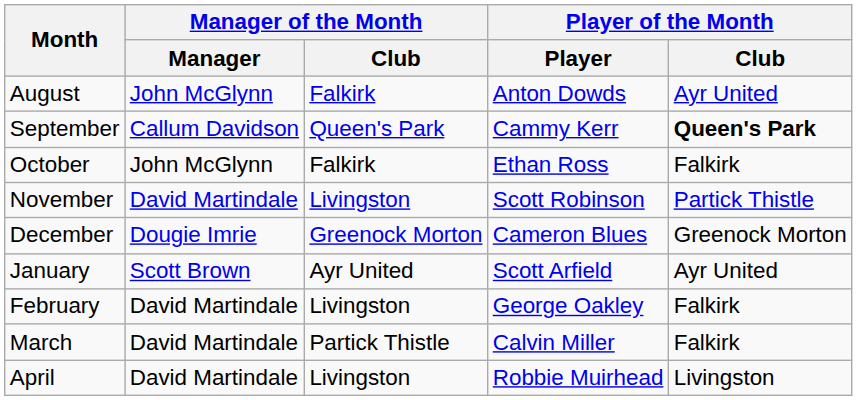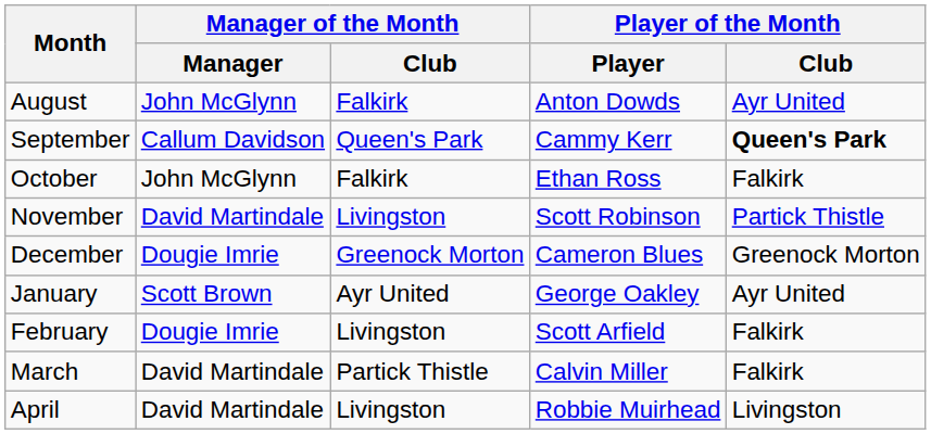 <table class="wikitable">
 <tr>
 <th rowspan="2">Month</th>
 <th colspan="2"><a href='#'>Manager of the Month</a></th>
 <th colspan="2"><a href='#'>Player of the Month</a></th>
 </tr>
 <tr>
 <th>Manager</th>
 <th>Club</th>
 <th>Player</th>
 <th>Club</th>
 </tr>
 <tr>
 <td>August</td>
 <td> <a href='#'>John McGlynn</a></td>
 <td><a href='#'>Falkirk</a></td>
 <td> <a href='#'>Anton Dowds</a></td>
 <td><a href='#'>Ayr United</a></td>
 </tr>
 <tr>
 <td>September</td>
 <td> <a href='#'>Callum Davidson</a></td>
 <td><a href='#'>Queen's Park</a></td>
 <td> <a href='#'>Cammy Kerr</a></td>
 <td><strong>Queen's Park</strong></td>
 </tr>
 <tr>
 <td>October</td>
 <td> John McGlynn</td>
 <td>Falkirk</td>
 <td> <a href='#'>Ethan Ross</a></td>
 <td>Falkirk</td>
 </tr>
 <tr>
 <td>November</td>
 <td> <a href='#'>David Martindale</a></td>
 <td><a href='#'>Livingston</a></td>
 <td> <a href='#'>Scott Robinson</a></td>
 <td><a href='#'>Partick Thistle</a></td>
 </tr>
 <tr>
 <td>December</td>
 <td> <a href='#'>Dougie Imrie</a></td>
 <td><a href='#'>Greenock Morton</a></td>
 <td> <a href='#'>Cameron Blues</a></td>
 <td>Greenock Morton</td>
 </tr>
 <tr>
 <td>January</td>
 <td> <a href='#'>Scott Brown</a></td>
 <td>Ayr United</td>
-<td> <a href='#'>Scott Arfield</a></td>
+<td> <a href='#'>George Oakley</a></td>
 <td>Ayr United</td>
 </tr>
 <tr>
 <td>February</td>
-<td> David Martindale</td>
+<td> <a href='#'>Dougie Imrie</a></td>
 <td>Livingston</td>
-<td> <a href='#'>George Oakley</a></td>
+<td> <a href='#'>Scott Arfield</a></td>
 <td>Falkirk</td>
 </tr>
 <tr>
 <td>March</td>
 <td> David Martindale</td>
 <td>Partick Thistle</td>
 <td> <a href='#'>Calvin Miller</a></td>
 <td>Falkirk</td>
 </tr>
 <tr>
 <td>April</td>
 <td> David Martindale</td>
 <td>Livingston</td>
 <td> <a href='#'>Robbie Muirhead</a></td>
 <td>Livingston</td>
 </tr>
 </table>
